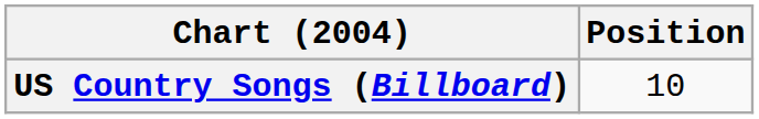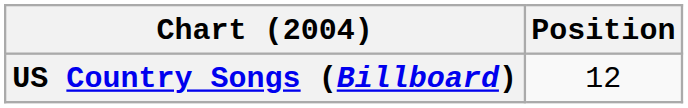 <table class="wikitable plainrowheaders">
 <tr>
 <th scope="col">Chart (2004)</th>
 <th scope="col">Position</th>
 </tr>
 <tr>
 <th scope="row">US <a href='#'>Country Songs</a> (<em><a href='#'>Billboard</a></em>)</th>
-<td align="center">10</td>
+<td align="center">12</td>
 </tr>
 </table>
